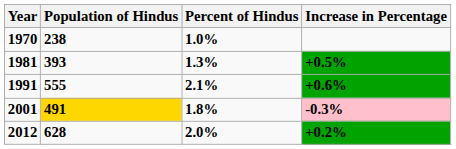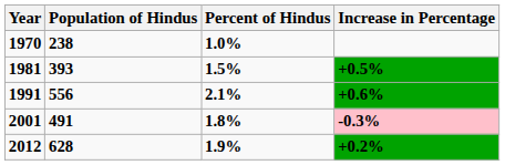 <table class="wikitable">
 <tr>
 <th><strong>Year</strong></th>
 <th><strong>Population of Hindus</strong></th>
 <th><strong>Percent of Hindus</strong></th>
 <th><strong>Increase in Percentage</strong></th>
 </tr>
 <tr>
 <td><strong>1970</strong></td>
 <td><strong>238</strong></td>
 <td><strong>1.0%</strong></td>
 <td><strong> </strong></td>
 </tr>
 <tr>
 <td><strong>1981</strong></td>
 <td><strong>393</strong></td>
-<td><strong>1.3%</strong></td>
+<td><strong>1.5%</strong></td>
 <td style="background:#00A300"><strong>+0.5%</strong></td>
 </tr>
 <tr>
 <td><strong>1991</strong></td>
-<td><strong>555</strong></td>
+<td><strong>556</strong></td>
 <td><strong>2.1%</strong></td>
 <td style="background:#00A300"><strong>+0.6%</strong></td>
 </tr>
 <tr>
 <td><strong>2001</strong></td>
-<td style="background: gold;"><strong>491</strong></td>
+<td><strong>491</strong></td>
 <td><strong>1.8%</strong></td>
 <td style="background:pink"><strong>-0.3%</strong></td>
 </tr>
 <tr>
 <td><strong>2012</strong></td>
 <td><strong>628</strong></td>
-<td><strong>2.0%</strong></td>
+<td><strong>1.9%</strong></td>
 <td style="background:#00A300"><strong>+0.2%</strong></td>
 </tr>
 </table>
